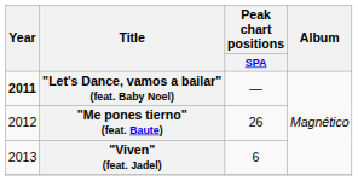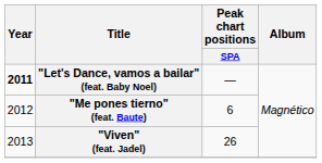 <table class="wikitable plainrowheaders" style="text-align:center;" border="1">
 <tr>
 <th scope="col" rowspan="2">Year</th>
 <th scope="col" rowspan="2">Title</th>
 <th scope="col" colspan="1">Peak chart positions</th>
 <th scope="col" rowspan="2">Album</th>
 </tr>
 <tr>
 <th scope="col" style="width:4em;font-size:85%;"><a href='#'>SPA</a><br></th>
 </tr>
 <tr>
 <td><strong>2011</strong></td>
 <th scope="row">"Let's Dance, vamos a bailar"<br><small>(feat. Baby Noel)</small></th>
 <td>—</td>
 <td rowspan="3"><em>Magnético</em></td>
 </tr>
 <tr>
 <td>2012</td>
 <th scope="row">"Me pones tierno"<br><small>(feat. <a href='#'>Baute</a>)</small></th>
-<td>26</td>
+<td>6</td>
 </tr>
 <tr>
 <td>2013</td>
 <th scope="row">"Viven"<br><small>(feat. Jadel)</small></th>
-<td>6</td>
+<td>26</td>
 </tr>
 <tr>
 </tr>
 </table>
